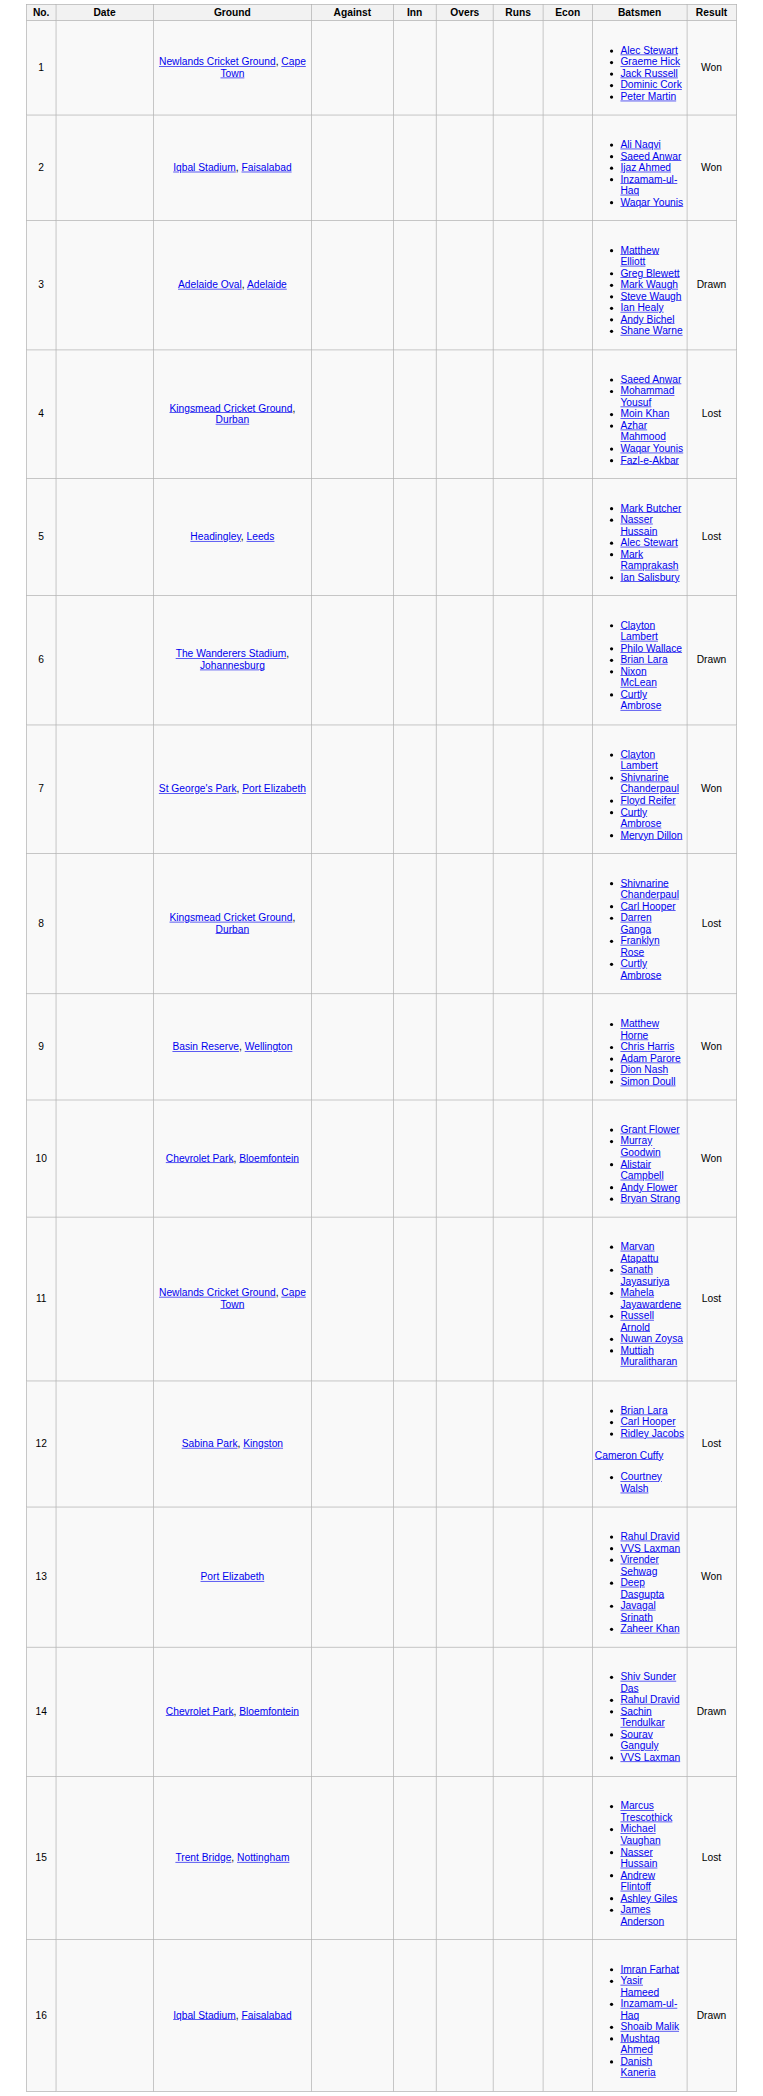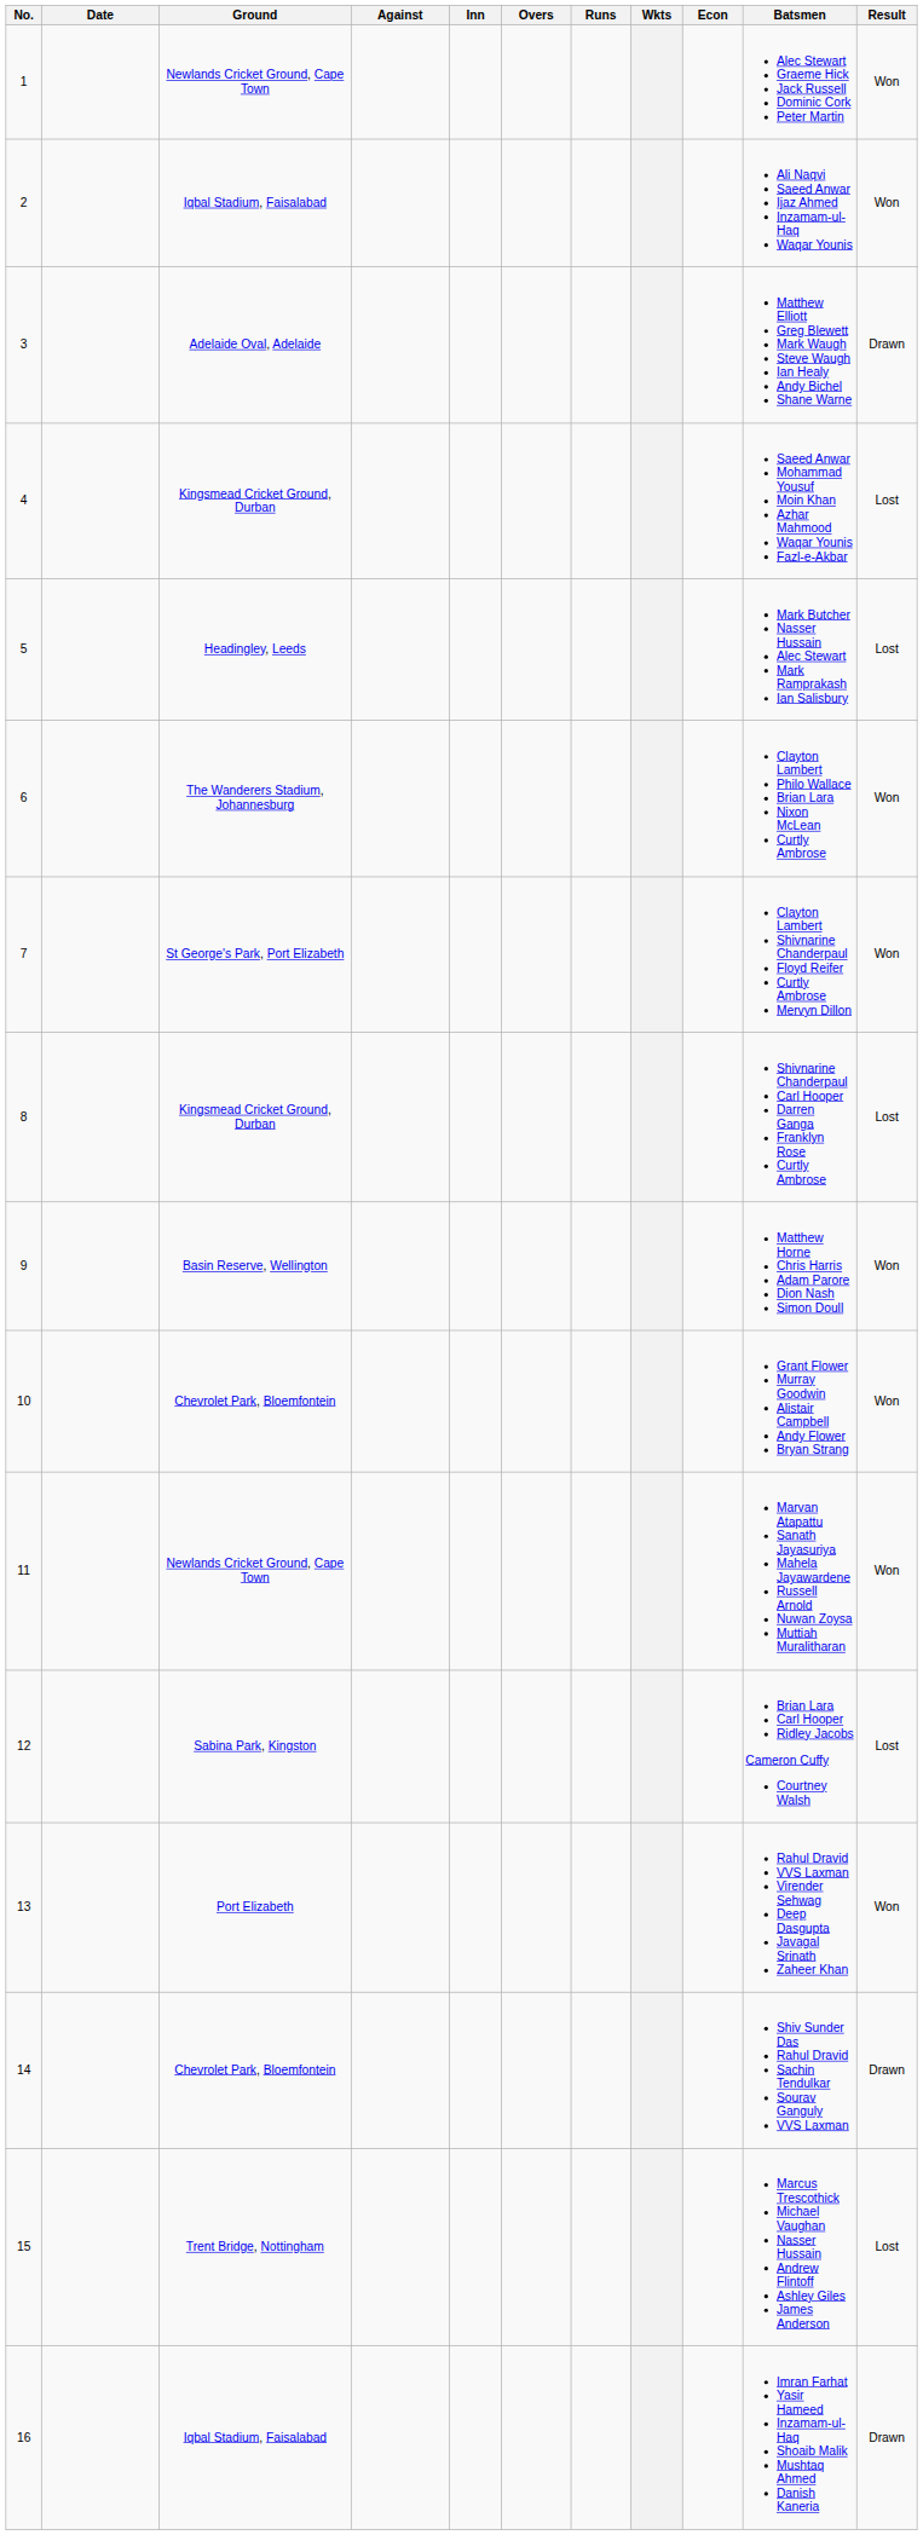 <table class="wikitable plainrowheaders sortable" style="margin: 1em auto 1em auto">
 <tr align=center>
 <th scope="col" style="width:38px;" class="unsortable">No.</th>
 <th scope="col" style="width:145px;">Date</th>
 <th scope="col" style="width:240px;">Ground</th>
 <th scope="col" style="width:120px;">Against</th>
 <th scope="col" style="width:60px;">Inn</th>
 <th scope="col" style="width:82px;">Overs</th>
 <th scope="col" style="width:70px;">Runs</th>
+<th scope="col" style="width:60px;">Wkts</th>
 <th scope="col" style="width:70px;">Econ</th>
 <th scope="col" style="width:140px;" class="unsortable">Batsmen</th>
 <th scope="col" style="width:70px;">Result</th>
 </tr>
 <tr align=center>
 <td>1</td>
 <td></td>
 <td><a href='#'>Newlands Cricket Ground</a>, <a href='#'>Cape Town</a></td>
 <td></td>
 <td></td>
 <td></td>
 <td></td>
+<th scope="row"></th>
 <td></td>
 <td align=left><br><ul><li><a href='#'>Alec Stewart</a></li><li><a href='#'>Graeme Hick</a></li><li><a href='#'>Jack Russell</a></li><li><a href='#'>Dominic Cork</a></li><li><a href='#'>Peter Martin</a></li></ul></td>
 <td>Won</td>
 </tr>
 <tr align=center>
 <td>2</td>
 <td></td>
 <td><a href='#'>Iqbal Stadium</a>, <a href='#'>Faisalabad</a></td>
 <td></td>
 <td></td>
 <td></td>
 <td></td>
+<th scope="row"></th>
 <td></td>
 <td align=left><br><ul><li><a href='#'>Ali Naqvi</a></li><li><a href='#'>Saeed Anwar</a></li><li><a href='#'>Ijaz Ahmed</a></li><li><a href='#'>Inzamam-ul-Haq</a></li><li><a href='#'>Waqar Younis</a></li></ul></td>
 <td>Won</td>
 </tr>
 <tr align=center>
 <td>3</td>
 <td> </td>
 <td><a href='#'>Adelaide Oval</a>, <a href='#'>Adelaide</a></td>
 <td></td>
 <td></td>
 <td></td>
 <td></td>
+<th scope="row"></th>
 <td></td>
 <td align=left><br><ul><li><a href='#'>Matthew Elliott</a></li><li><a href='#'>Greg Blewett</a></li><li><a href='#'>Mark Waugh</a></li><li><a href='#'>Steve Waugh</a></li><li><a href='#'>Ian Healy</a></li><li><a href='#'>Andy Bichel</a></li><li><a href='#'>Shane Warne</a></li></ul></td>
 <td>Drawn</td>
 </tr>
 <tr align=center>
 <td>4</td>
 <td></td>
 <td><a href='#'>Kingsmead Cricket Ground</a>, <a href='#'>Durban</a></td>
 <td></td>
 <td></td>
 <td></td>
 <td></td>
+<th scope="row"></th>
 <td></td>
 <td align=left><br><ul><li><a href='#'>Saeed Anwar</a></li><li><a href='#'>Mohammad Yousuf</a></li><li><a href='#'>Moin Khan</a></li><li><a href='#'>Azhar Mahmood</a></li><li><a href='#'>Waqar Younis</a></li><li><a href='#'>Fazl-e-Akbar</a></li></ul></td>
 <td>Lost</td>
 </tr>
 <tr align=center>
 <td>5</td>
 <td></td>
 <td><a href='#'>Headingley</a>, <a href='#'>Leeds</a></td>
 <td></td>
 <td></td>
 <td></td>
 <td></td>
+<th scope="row"></th>
 <td></td>
 <td align=left><br><ul><li><a href='#'>Mark Butcher</a></li><li><a href='#'>Nasser Hussain</a></li><li><a href='#'>Alec Stewart</a></li><li><a href='#'>Mark Ramprakash</a></li><li><a href='#'>Ian Salisbury</a></li></ul></td>
 <td>Lost</td>
 </tr>
 <tr align=center>
 <td>6</td>
 <td> </td>
 <td><a href='#'>The Wanderers Stadium</a>, <a href='#'>Johannesburg</a></td>
 <td></td>
 <td></td>
 <td></td>
 <td></td>
+<th scope="row"></th>
 <td></td>
 <td align=left><br><ul><li><a href='#'>Clayton Lambert</a></li><li><a href='#'>Philo Wallace</a></li><li><a href='#'>Brian Lara</a></li><li><a href='#'>Nixon McLean</a></li><li><a href='#'>Curtly Ambrose</a></li></ul></td>
-<td>Drawn</td>
+<td>Won</td>
 </tr>
 <tr align=center>
 <td>7</td>
 <td> </td>
 <td><a href='#'>St George's Park</a>, <a href='#'>Port Elizabeth</a></td>
 <td></td>
 <td></td>
 <td></td>
 <td></td>
+<th scope="row"></th>
 <td></td>
 <td align=left><br><ul><li><a href='#'>Clayton Lambert</a></li><li><a href='#'>Shivnarine Chanderpaul</a></li><li><a href='#'>Floyd Reifer</a></li><li><a href='#'>Curtly Ambrose</a></li><li><a href='#'>Mervyn Dillon</a></li></ul></td>
 <td>Won</td>
 </tr>
 <tr align=center>
 <td>8</td>
 <td></td>
 <td><a href='#'>Kingsmead Cricket Ground</a>, <a href='#'>Durban</a></td>
 <td></td>
 <td></td>
 <td></td>
 <td></td>
+<th scope="row"></th>
 <td></td>
 <td align=left><br><ul><li><a href='#'>Shivnarine Chanderpaul</a></li><li><a href='#'>Carl Hooper</a></li><li><a href='#'>Darren Ganga</a></li><li><a href='#'>Franklyn Rose</a></li><li><a href='#'>Curtly Ambrose</a></li></ul></td>
 <td>Lost</td>
 </tr>
 <tr align=center>
 <td>9</td>
 <td></td>
 <td><a href='#'>Basin Reserve</a>, <a href='#'>Wellington</a></td>
 <td></td>
 <td></td>
 <td></td>
 <td></td>
+<th scope="row"></th>
 <td></td>
 <td align=left><br><ul><li><a href='#'>Matthew Horne</a></li><li><a href='#'>Chris Harris</a></li><li><a href='#'>Adam Parore</a></li><li><a href='#'>Dion Nash</a></li><li><a href='#'>Simon Doull</a></li></ul></td>
 <td>Won</td>
 </tr>
 <tr align=center>
 <td>10</td>
 <td></td>
 <td><a href='#'>Chevrolet Park</a>, <a href='#'>Bloemfontein</a></td>
 <td></td>
 <td></td>
 <td></td>
 <td></td>
+<th scope="row"></th>
 <td></td>
 <td align=left><br><ul><li><a href='#'>Grant Flower</a></li><li><a href='#'>Murray Goodwin</a></li><li><a href='#'>Alistair Campbell</a></li><li><a href='#'>Andy Flower</a></li><li><a href='#'>Bryan Strang</a></li></ul></td>
 <td>Won</td>
 </tr>
 <tr align=center>
 <td>11</td>
 <td> </td>
 <td><a href='#'>Newlands Cricket Ground</a>, <a href='#'>Cape Town</a></td>
 <td></td>
 <td></td>
 <td></td>
 <td></td>
+<th scope="row"></th>
 <td></td>
 <td align=left><br><ul><li><a href='#'>Marvan Atapattu</a></li><li><a href='#'>Sanath Jayasuriya</a></li><li><a href='#'>Mahela Jayawardene</a></li><li><a href='#'>Russell Arnold</a></li><li><a href='#'>Nuwan Zoysa</a></li><li><a href='#'>Muttiah Muralitharan</a></li></ul></td>
-<td>Lost</td>
+<td>Won</td>
 </tr>
 <tr align=center>
 <td>12</td>
 <td></td>
 <td><a href='#'>Sabina Park</a>, <a href='#'>Kingston</a></td>
 <td></td>
 <td></td>
 <td></td>
 <td></td>
+<th scope="row"></th>
 <td></td>
 <td align=left><br><ul><li><a href='#'>Brian Lara</a></li><li><a href='#'>Carl Hooper</a></li><li><a href='#'>Ridley Jacobs</a></li></ul><a href='#'>Cameron Cuffy</a><ul><li><a href='#'>Courtney Walsh</a></li></ul></td>
 <td>Lost</td>
 </tr>
 <tr align=center>
 <td>13</td>
 <td>  </td>
 <td><a href='#'>Port Elizabeth</a></td>
 <td></td>
 <td></td>
 <td></td>
 <td></td>
+<th scope="row"></th>
 <td></td>
 <td align=left><br><ul><li><a href='#'>Rahul Dravid</a></li><li><a href='#'>VVS Laxman</a></li><li><a href='#'>Virender Sehwag</a></li><li><a href='#'>Deep Dasgupta</a></li><li><a href='#'>Javagal Srinath</a></li><li><a href='#'>Zaheer Khan</a></li></ul></td>
 <td>Won</td>
 </tr>
 <tr align=center>
 <td>14</td>
 <td></td>
 <td><a href='#'>Chevrolet Park</a>, <a href='#'>Bloemfontein</a></td>
 <td></td>
 <td></td>
 <td></td>
 <td></td>
+<th scope="row"></th>
 <td></td>
 <td align=left><br><ul><li><a href='#'>Shiv Sunder Das</a></li><li><a href='#'>Rahul Dravid</a></li><li><a href='#'>Sachin Tendulkar</a></li><li><a href='#'>Sourav Ganguly</a></li><li><a href='#'>VVS Laxman</a></li></ul></td>
 <td>Drawn</td>
 </tr>
 <tr align=center>
 <td>15</td>
 <td></td>
 <td><a href='#'>Trent Bridge</a>, <a href='#'>Nottingham</a></td>
 <td></td>
 <td></td>
 <td></td>
 <td></td>
+<th scope="row"></th>
 <td></td>
 <td align=left><br><ul><li><a href='#'>Marcus Trescothick</a></li><li><a href='#'>Michael Vaughan</a></li><li><a href='#'>Nasser Hussain</a></li><li><a href='#'>Andrew Flintoff</a></li><li><a href='#'>Ashley Giles</a></li><li><a href='#'>James Anderson</a></li></ul></td>
 <td>Lost</td>
 </tr>
 <tr align=center>
 <td>16</td>
 <td></td>
 <td><a href='#'>Iqbal Stadium</a>, <a href='#'>Faisalabad</a></td>
 <td></td>
 <td></td>
 <td></td>
 <td></td>
+<th scope="row"></th>
 <td></td>
 <td align=left><br><ul><li><a href='#'>Imran Farhat</a></li><li><a href='#'>Yasir Hameed</a></li><li><a href='#'>Inzamam-ul-Haq</a></li><li><a href='#'>Shoaib Malik</a></li><li><a href='#'>Mushtaq Ahmed</a></li><li><a href='#'>Danish Kaneria</a></li></ul></td>
 <td>Drawn</td>
 </tr>
 </table>
